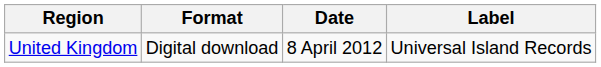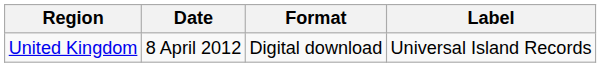 <table class=wikitable>
 <tr>
 <th>Region</th>
+<th>Date</th>
 <th>Format</th>
-<th>Date</th>
 <th>Label</th>
 </tr>
 <tr>
 <td><a href='#'>United Kingdom</a></td>
+<td>8 April 2012</td>
 <td>Digital download</td>
-<td>8 April 2012</td>
 <td>Universal Island Records</td>
 </tr>
 </table>
